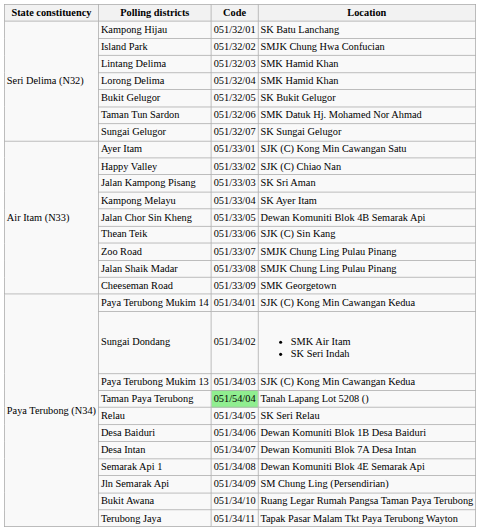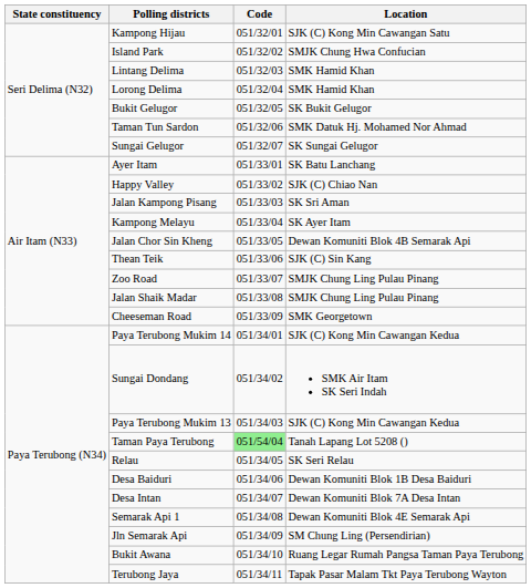 <table class="wikitable sortable mw-collapsible" style="white-space:nowrap;font-size:85%">
 <tr>
 <th>State constituency</th>
 <th>Polling districts</th>
 <th>Code</th>
 <th>Location</th>
 </tr>
 <tr>
 <td rowspan="7">Seri Delima (N32)</td>
 <td>Kampong Hijau</td>
 <td>051/32/01</td>
-<td>SK Batu Lanchang</td>
+<td>SJK (C) Kong Min Cawangan Satu</td>
 </tr>
 <tr>
 <td>Island Park</td>
 <td>051/32/02</td>
 <td>SMJK Chung Hwa Confucian</td>
 </tr>
 <tr>
 <td>Lintang Delima</td>
 <td>051/32/03</td>
 <td>SMK Hamid Khan</td>
 </tr>
 <tr>
 <td>Lorong Delima</td>
 <td>051/32/04</td>
 <td>SMK Hamid Khan</td>
 </tr>
 <tr>
 <td>Bukit Gelugor</td>
 <td>051/32/05</td>
 <td>SK Bukit Gelugor</td>
 </tr>
 <tr>
 <td>Taman Tun Sardon</td>
 <td>051/32/06</td>
 <td>SMK Datuk Hj. Mohamed Nor Ahmad</td>
 </tr>
 <tr>
 <td>Sungai Gelugor</td>
 <td>051/32/07</td>
 <td>SK Sungai Gelugor</td>
 </tr>
 <tr>
 <td rowspan="9">Air Itam (N33)</td>
 <td>Ayer Itam</td>
 <td>051/33/01</td>
-<td>SJK (C) Kong Min Cawangan Satu</td>
+<td>SK Batu Lanchang</td>
 </tr>
 <tr>
 <td>Happy Valley</td>
 <td>051/33/02</td>
 <td>SJK (C) Chiao Nan</td>
 </tr>
 <tr>
 <td>Jalan Kampong Pisang</td>
 <td>051/33/03</td>
 <td>SK Sri Aman</td>
 </tr>
 <tr>
 <td>Kampong Melayu</td>
 <td>051/33/04</td>
 <td>SK Ayer Itam</td>
 </tr>
 <tr>
 <td>Jalan Chor Sin Kheng</td>
 <td>051/33/05</td>
 <td>Dewan Komuniti Blok 4B Semarak Api</td>
 </tr>
 <tr>
 <td>Thean Teik</td>
 <td>051/33/06</td>
 <td>SJK (C) Sin Kang</td>
 </tr>
 <tr>
 <td>Zoo Road</td>
 <td>051/33/07</td>
 <td>SMJK Chung Ling Pulau Pinang</td>
 </tr>
 <tr>
 <td>Jalan Shaik Madar</td>
 <td>051/33/08</td>
 <td>SMJK Chung Ling Pulau Pinang</td>
 </tr>
 <tr>
 <td>Cheeseman Road</td>
 <td>051/33/09</td>
 <td>SMK Georgetown</td>
 </tr>
 <tr>
 <td rowspan="11">Paya Terubong (N34)</td>
 <td>Paya Terubong Mukim 14</td>
 <td>051/34/01</td>
 <td>SJK (C) Kong Min Cawangan Kedua</td>
 </tr>
 <tr>
 <td>Sungai Dondang</td>
 <td>051/34/02</td>
 <td><br><ul><li>SMK Air Itam</li><li>SK Seri Indah</li></ul></td>
 </tr>
 <tr>
 <td>Paya Terubong Mukim 13</td>
 <td>051/34/03</td>
 <td>SJK (C) Kong Min Cawangan Kedua</td>
 </tr>
 <tr>
 <td>Taman Paya Terubong</td>
 <td style="background: lightgreen;">051/54/04</td>
 <td>Tanah Lapang Lot 5208 ()</td>
 </tr>
 <tr>
 <td>Relau</td>
 <td>051/34/05</td>
 <td>SK Seri Relau</td>
 </tr>
 <tr>
 <td>Desa Baiduri</td>
 <td>051/34/06</td>
 <td>Dewan Komuniti Blok 1B Desa Baiduri</td>
 </tr>
 <tr>
 <td>Desa Intan</td>
 <td>051/34/07</td>
 <td>Dewan Komuniti Blok 7A Desa Intan</td>
 </tr>
 <tr>
 <td>Semarak Api 1</td>
 <td>051/34/08</td>
 <td>Dewan Komuniti Blok 4E Semarak Api</td>
 </tr>
 <tr>
 <td>Jln Semarak Api</td>
 <td>051/34/09</td>
 <td>SM Chung Ling (Persendirian)</td>
 </tr>
 <tr>
 <td>Bukit Awana</td>
 <td>051/34/10</td>
 <td>Ruang Legar Rumah Pangsa Taman Paya Terubong</td>
 </tr>
 <tr>
 <td>Terubong Jaya</td>
 <td>051/34/11</td>
 <td>Tapak Pasar Malam Tkt Paya Terubong Wayton</td>
 </tr>
 </table>
